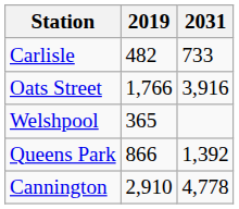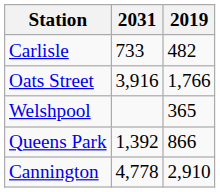 <table class="wikitable">
 <tr>
 <th>Station</th>
+<th>2031</th>
 <th>2019</th>
-<th>2031</th>
 </tr>
 <tr>
 <td><a href='#'>Carlisle</a></td>
+<td>733</td>
 <td>482</td>
-<td>733</td>
 </tr>
 <tr>
 <td><a href='#'>Oats Street</a></td>
+<td>3,916</td>
 <td>1,766</td>
-<td>3,916</td>
 </tr>
 <tr>
 <td><a href='#'>Welshpool</a></td>
+<td></td>
 <td>365</td>
-<td></td>
 </tr>
 <tr>
 <td><a href='#'>Queens Park</a></td>
+<td>1,392</td>
 <td>866</td>
-<td>1,392</td>
 </tr>
 <tr>
 <td><a href='#'>Cannington</a></td>
+<td>4,778</td>
 <td>2,910</td>
-<td>4,778</td>
 </tr>
 </table>
